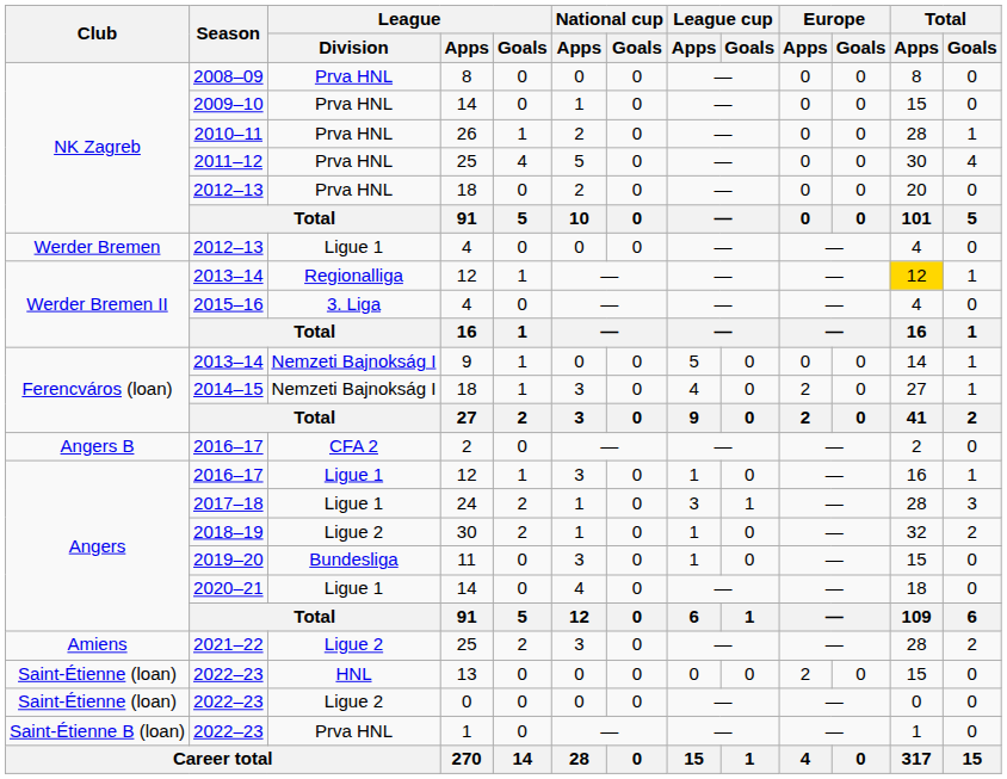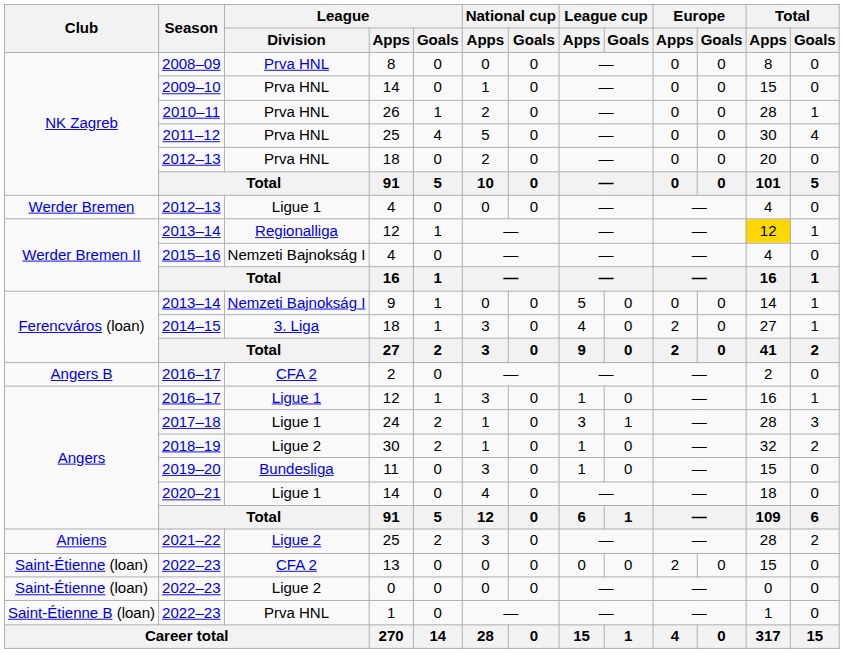 <table class="wikitable" style="text-align: center">
 <tr>
 <th rowspan=2>Club</th>
 <th rowspan=2>Season</th>
 <th colspan=3>League</th>
 <th colspan=2>National cup</th>
 <th colspan=2>League cup</th>
 <th colspan=2>Europe</th>
 <th colspan=2>Total</th>
 </tr>
 <tr>
 <th>Division</th>
 <th>Apps</th>
 <th>Goals</th>
 <th>Apps</th>
 <th>Goals</th>
 <th>Apps</th>
 <th>Goals</th>
 <th>Apps</th>
 <th>Goals</th>
 <th>Apps</th>
 <th>Goals</th>
 </tr>
 <tr>
 <td rowspan=6><a href='#'>NK Zagreb</a></td>
 <td><a href='#'>2008–09</a></td>
 <td><a href='#'>Prva HNL</a></td>
 <td>8</td>
 <td>0</td>
 <td>0</td>
 <td>0</td>
 <td colspan="2">—</td>
 <td>0</td>
 <td>0</td>
 <td>8</td>
 <td>0</td>
 </tr>
 <tr>
 <td><a href='#'>2009–10</a></td>
 <td>Prva HNL</td>
 <td>14</td>
 <td>0</td>
 <td>1</td>
 <td>0</td>
 <td colspan="2">—</td>
 <td>0</td>
 <td>0</td>
 <td>15</td>
 <td>0</td>
 </tr>
 <tr>
 <td><a href='#'>2010–11</a></td>
 <td>Prva HNL</td>
 <td>26</td>
 <td>1</td>
 <td>2</td>
 <td>0</td>
 <td colspan="2">—</td>
 <td>0</td>
 <td>0</td>
 <td>28</td>
 <td>1</td>
 </tr>
 <tr>
 <td><a href='#'>2011–12</a></td>
 <td>Prva HNL</td>
 <td>25</td>
 <td>4</td>
 <td>5</td>
 <td>0</td>
 <td colspan="2">—</td>
 <td>0</td>
 <td>0</td>
 <td>30</td>
 <td>4</td>
 </tr>
 <tr>
 <td><a href='#'>2012–13</a></td>
 <td>Prva HNL</td>
 <td>18</td>
 <td>0</td>
 <td>2</td>
 <td>0</td>
 <td colspan="2">—</td>
 <td>0</td>
 <td>0</td>
 <td>20</td>
 <td>0</td>
 </tr>
 <tr>
 <th colspan=2>Total</th>
 <th>91</th>
 <th>5</th>
 <th>10</th>
 <th>0</th>
 <th colspan="2">—</th>
 <th>0</th>
 <th>0</th>
 <th>101</th>
 <th>5</th>
 </tr>
 <tr>
 <td><a href='#'>Werder Bremen</a></td>
 <td><a href='#'>2012–13</a></td>
 <td>Ligue 1</td>
 <td>4</td>
 <td>0</td>
 <td>0</td>
 <td>0</td>
 <td colspan="2">—</td>
 <td colspan="2">—</td>
 <td>4</td>
 <td>0</td>
 </tr>
 <tr>
 <td rowspan="3"><a href='#'>Werder Bremen II</a></td>
 <td><a href='#'>2013–14</a></td>
 <td><a href='#'>Regionalliga</a></td>
 <td>12</td>
 <td>1</td>
 <td colspan="2">—</td>
 <td colspan="2">—</td>
 <td colspan="2">—</td>
 <td style="background: gold;">12</td>
 <td>1</td>
 </tr>
 <tr>
 <td><a href='#'>2015–16</a></td>
-<td><a href='#'>3. Liga</a></td>
+<td>Nemzeti Bajnokság I</td>
 <td>4</td>
 <td>0</td>
 <td colspan="2">—</td>
 <td colspan="2">—</td>
 <td colspan="2">—</td>
 <td>4</td>
 <td>0</td>
 </tr>
 <tr>
 <th colspan="2">Total</th>
 <th>16</th>
 <th>1</th>
 <th colspan="2">—</th>
 <th colspan="2">—</th>
 <th colspan="2">—</th>
 <th>16</th>
 <th>1</th>
 </tr>
 <tr>
 <td rowspan="3"><a href='#'>Ferencváros</a> (loan)</td>
 <td><a href='#'>2013–14</a></td>
 <td><a href='#'>Nemzeti Bajnokság I</a></td>
 <td>9</td>
 <td>1</td>
 <td>0</td>
 <td>0</td>
 <td>5</td>
 <td>0</td>
 <td>0</td>
 <td>0</td>
 <td>14</td>
 <td>1</td>
 </tr>
 <tr>
 <td><a href='#'>2014–15</a></td>
-<td>Nemzeti Bajnokság I</td>
+<td><a href='#'>3. Liga</a></td>
 <td>18</td>
 <td>1</td>
 <td>3</td>
 <td>0</td>
 <td>4</td>
 <td>0</td>
 <td>2</td>
 <td>0</td>
 <td>27</td>
 <td>1</td>
 </tr>
 <tr>
 <th colspan=2>Total</th>
 <th>27</th>
 <th>2</th>
 <th>3</th>
 <th>0</th>
 <th>9</th>
 <th>0</th>
 <th>2</th>
 <th>0</th>
 <th>41</th>
 <th>2</th>
 </tr>
 <tr>
 <td><a href='#'>Angers B</a></td>
 <td><a href='#'>2016–17</a></td>
 <td><a href='#'>CFA 2</a></td>
 <td>2</td>
 <td>0</td>
 <td colspan="2">—</td>
 <td colspan="2">—</td>
 <td colspan="2">—</td>
 <td>2</td>
 <td>0</td>
 </tr>
 <tr>
 <td rowspan="6"><a href='#'>Angers</a></td>
 <td><a href='#'>2016–17</a></td>
 <td><a href='#'>Ligue 1</a></td>
 <td>12</td>
 <td>1</td>
 <td>3</td>
 <td>0</td>
 <td>1</td>
 <td>0</td>
 <td colspan=2>—</td>
 <td>16</td>
 <td>1</td>
 </tr>
 <tr>
 <td><a href='#'>2017–18</a></td>
 <td>Ligue 1</td>
 <td>24</td>
 <td>2</td>
 <td>1</td>
 <td>0</td>
 <td>3</td>
 <td>1</td>
 <td colspan=2>—</td>
 <td>28</td>
 <td>3</td>
 </tr>
 <tr>
 <td><a href='#'>2018–19</a></td>
 <td>Ligue 2</td>
 <td>30</td>
 <td>2</td>
 <td>1</td>
 <td>0</td>
 <td>1</td>
 <td>0</td>
 <td colspan="2">—</td>
 <td>32</td>
 <td>2</td>
 </tr>
 <tr>
 <td><a href='#'>2019–20</a></td>
 <td><a href='#'>Bundesliga</a></td>
 <td>11</td>
 <td>0</td>
 <td>3</td>
 <td>0</td>
 <td>1</td>
 <td>0</td>
 <td colspan="2">—</td>
 <td>15</td>
 <td>0</td>
 </tr>
 <tr>
 <td><a href='#'>2020–21</a></td>
 <td>Ligue 1</td>
 <td>14</td>
 <td>0</td>
 <td>4</td>
 <td>0</td>
 <td colspan="2">—</td>
 <td colspan="2">—</td>
 <td>18</td>
 <td>0</td>
 </tr>
 <tr>
 <th colspan="2">Total</th>
 <th>91</th>
 <th>5</th>
 <th>12</th>
 <th>0</th>
 <th>6</th>
 <th>1</th>
 <th colspan="2">—</th>
 <th>109</th>
 <th>6</th>
 </tr>
 <tr>
 <td><a href='#'>Amiens</a></td>
 <td><a href='#'>2021–22</a></td>
 <td><a href='#'>Ligue 2</a></td>
 <td>25</td>
 <td>2</td>
 <td>3</td>
 <td>0</td>
 <td colspan="2">—</td>
 <td colspan="2">—</td>
 <td>28</td>
 <td>2</td>
 </tr>
 <tr>
 <td><a href='#'>Saint-Étienne</a> (loan)</td>
 <td><a href='#'>2022–23</a></td>
-<td><a href='#'>HNL</a></td>
+<td><a href='#'>CFA 2</a></td>
 <td>13</td>
 <td>0</td>
 <td>0</td>
 <td>0</td>
 <td>0</td>
 <td>0</td>
 <td>2</td>
 <td>0</td>
 <td>15</td>
 <td>0</td>
 </tr>
 <tr>
 <td><a href='#'>Saint-Étienne</a> (loan)</td>
 <td><a href='#'>2022–23</a></td>
 <td>Ligue 2</td>
 <td>0</td>
 <td>0</td>
 <td>0</td>
 <td>0</td>
 <td colspan="2">—</td>
 <td colspan="2">—</td>
 <td>0</td>
 <td>0</td>
 </tr>
 <tr>
 <td><a href='#'>Saint-Étienne B</a> (loan)</td>
 <td><a href='#'>2022–23</a></td>
 <td>Prva HNL</td>
 <td>1</td>
 <td>0</td>
 <td colspan="2">—</td>
 <td colspan="2">—</td>
 <td colspan="2">—</td>
 <td>1</td>
 <td>0</td>
 </tr>
 <tr>
 <th colspan="3">Career total</th>
 <th>270</th>
 <th>14</th>
 <th>28</th>
 <th>0</th>
 <th>15</th>
 <th>1</th>
 <th>4</th>
 <th>0</th>
 <th>317</th>
 <th>15</th>
 </tr>
 </table>
